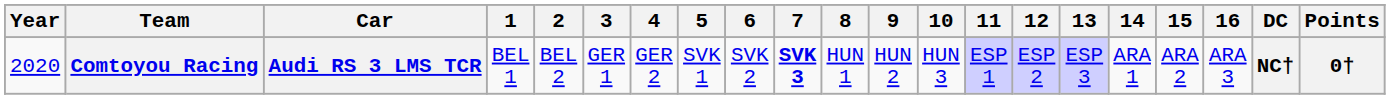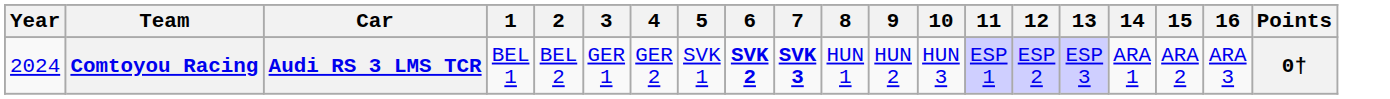 <table class="wikitable" style="text-align:center; font-size:85%">
 <tr>
 <th>Year</th>
 <th>Team</th>
 <th>Car</th>
 <th>1</th>
 <th>2</th>
 <th>3</th>
 <th>4</th>
 <th>5</th>
 <th>6</th>
 <th>7</th>
 <th>8</th>
 <th>9</th>
 <th>10</th>
 <th>11</th>
 <th>12</th>
 <th>13</th>
 <th>14</th>
 <th>15</th>
 <th>16</th>
-<th>DC</th>
 <th>Points</th>
 </tr>
 <tr>
-<td><a href='#'>2020</a></td>
+<td><a href='#'>2024</a></td>
 <th><a href='#'>Comtoyou Racing</a></th>
 <th><a href='#'>Audi RS 3 LMS TCR</a></th>
 <td><a href='#'>BEL<br>1</a></td>
 <td><a href='#'>BEL<br>2</a></td>
 <td><a href='#'>GER<br>1</a></td>
 <td><a href='#'>GER<br>2</a></td>
 <td><a href='#'>SVK<br>1</a></td>
-<td><a href='#'>SVK<br>2</a></td>
+<td><strong><a href='#'>SVK<br>2</a></strong></td>
 <td><strong><a href='#'>SVK<br>3</a></strong></td>
 <td><a href='#'>HUN<br>1</a></td>
 <td><a href='#'>HUN<br>2</a></td>
 <td><a href='#'>HUN<br>3</a></td>
 <td style="background:#CFCFFF"><a href='#'>ESP<br>1</a><br></td>
 <td style="background:#CFCFFF"><a href='#'>ESP<br>2</a><br></td>
 <td style="background:#CFCFFF"><a href='#'>ESP<br>3</a><br></td>
 <td><a href='#'>ARA<br>1</a></td>
 <td><a href='#'>ARA<br>2</a></td>
 <td><a href='#'>ARA<br>3</a></td>
-<th>NC†</th>
 <th>0†</th>
 </tr>
 </table>
